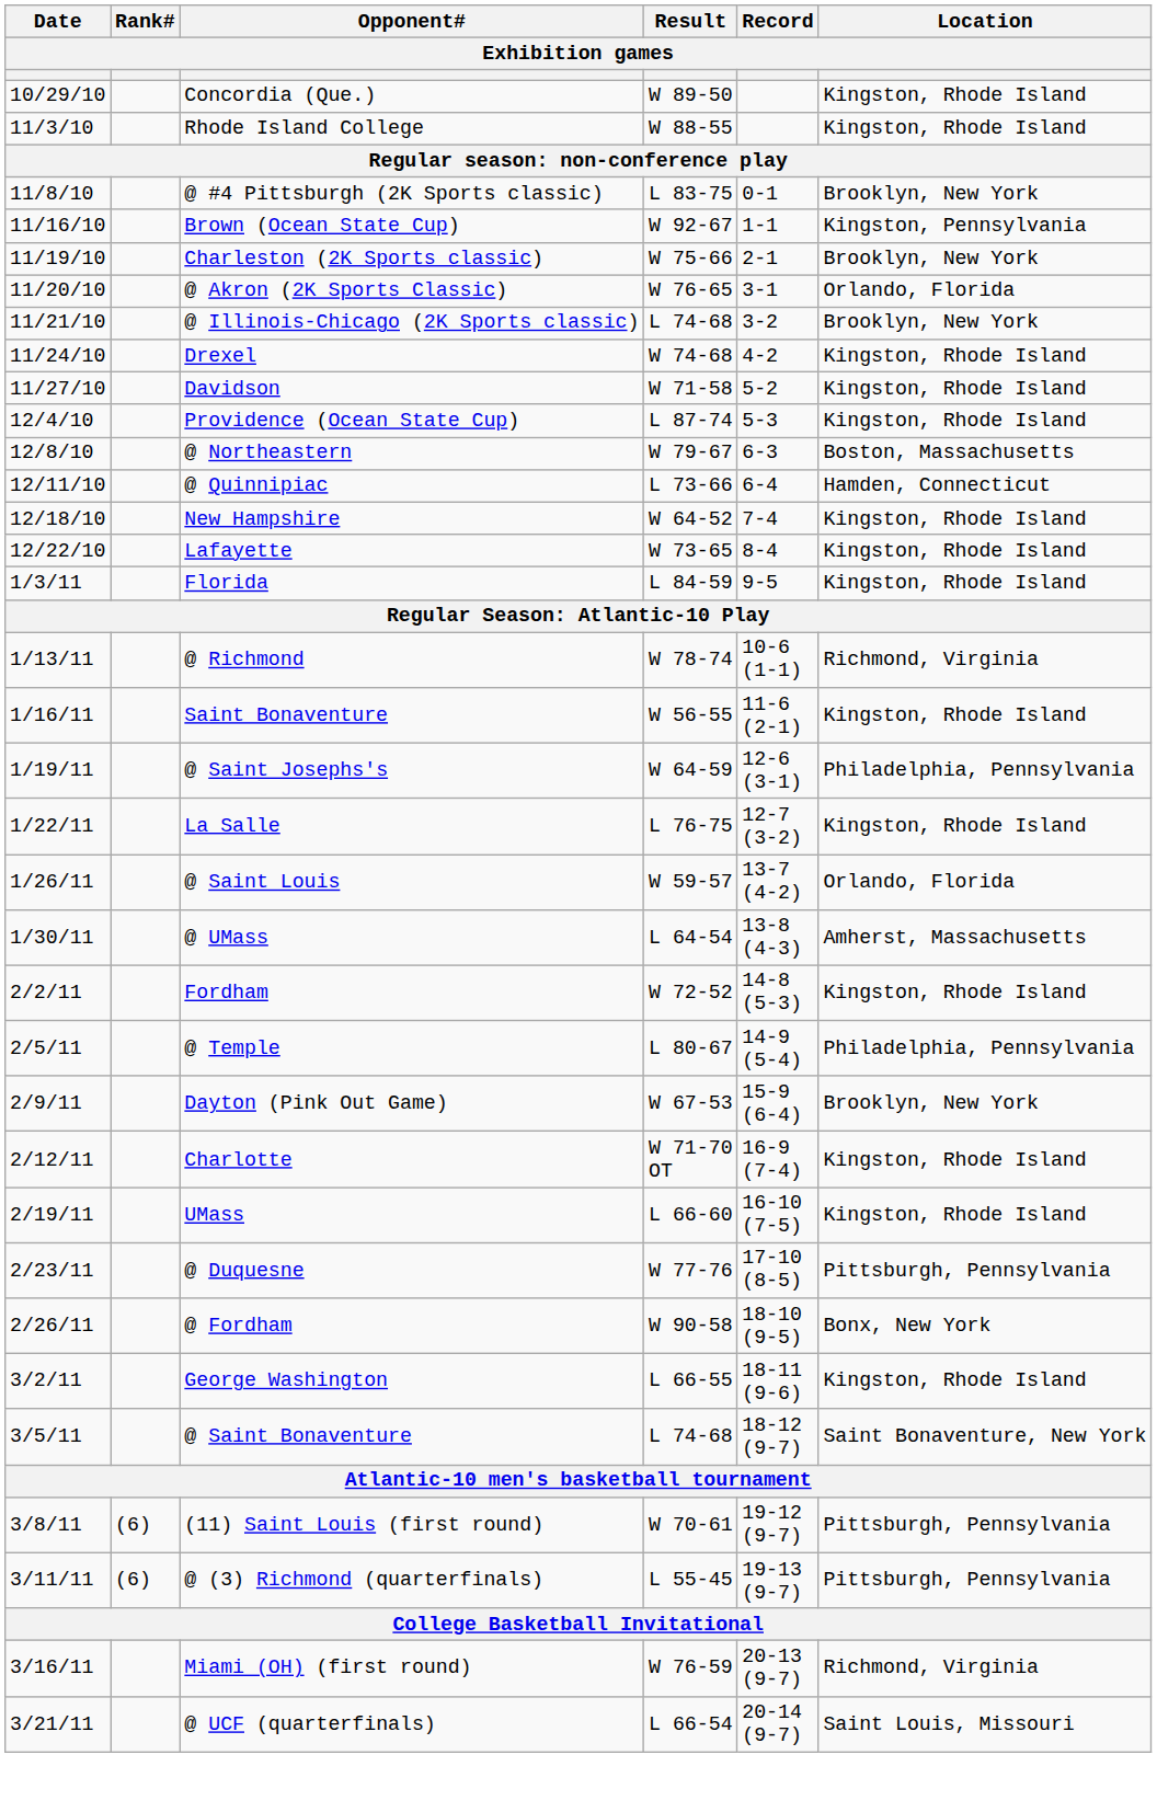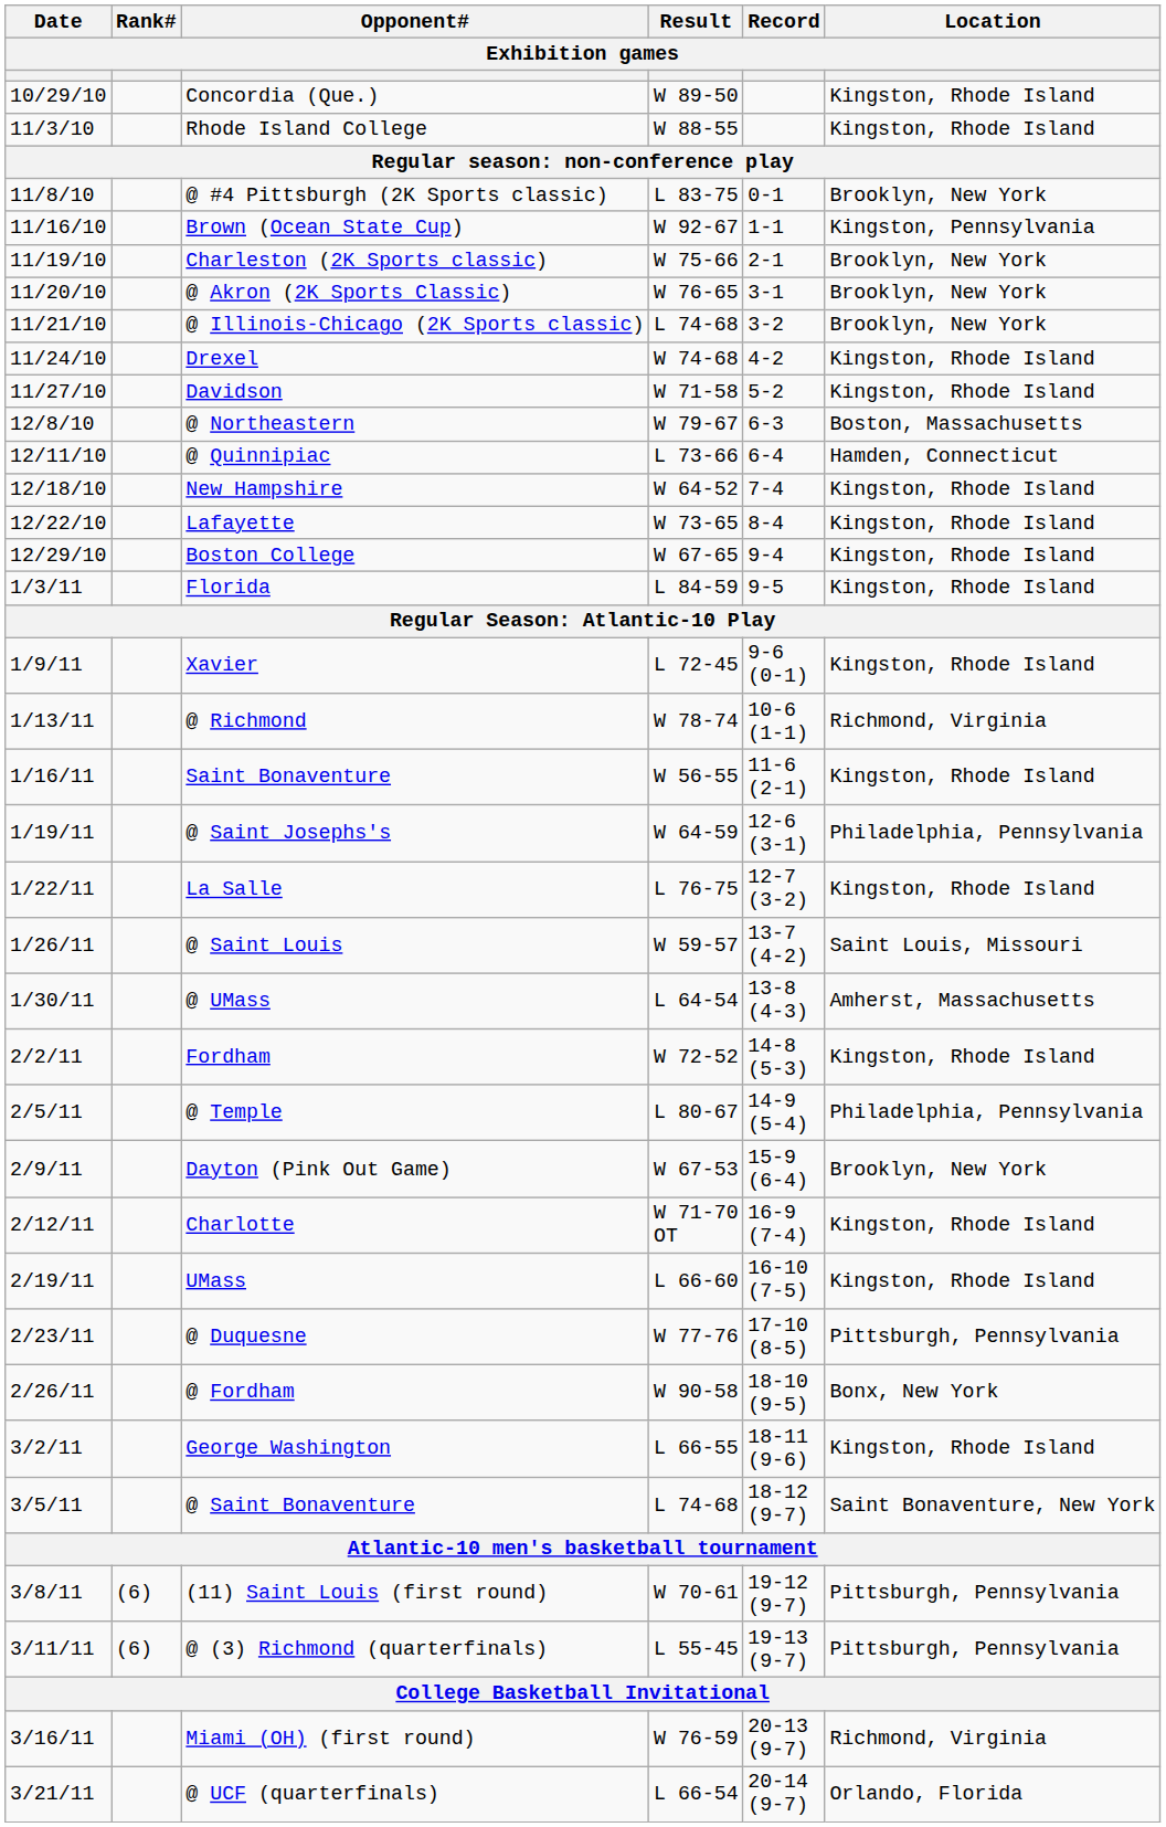 <table class="wikitable sortable">
 <tr>
 <th>Date</th>
 <th>Rank#</th>
 <th>Opponent#</th>
 <th>Result</th>
 <th>Record</th>
 <th>Location</th>
 </tr>
 <tr>
 <th colspan="6">Exhibition games</th>
 </tr>
 <tr>
 <th></th>
 <th></th>
 <th></th>
 <th></th>
 <th></th>
 <th></th>
 </tr>
 <tr>
 <td>10/29/10</td>
 <td></td>
 <td>Concordia (Que.)</td>
 <td>W 89-50</td>
 <td></td>
 <td>Kingston, Rhode Island</td>
 </tr>
 <tr>
 <td>11/3/10</td>
 <td></td>
 <td>Rhode Island College</td>
 <td>W 88-55</td>
 <td></td>
 <td>Kingston, Rhode Island</td>
 </tr>
 <tr>
 <th colspan="6">Regular season: non-conference play</th>
 </tr>
 <tr>
 <td>11/8/10</td>
 <td></td>
 <td>@ #4 Pittsburgh (2K Sports classic)</td>
 <td>L 83-75</td>
 <td>0-1</td>
 <td>Brooklyn, New York</td>
 </tr>
 <tr>
 <td>11/16/10</td>
 <td></td>
 <td><a href='#'>Brown</a> (<a href='#'>Ocean State Cup</a>)</td>
 <td>W 92-67</td>
 <td>1-1</td>
 <td>Kingston, Pennsylvania</td>
 </tr>
 <tr>
 <td>11/19/10</td>
 <td></td>
 <td><a href='#'>Charleston</a> (<a href='#'>2K Sports classic</a>)</td>
 <td>W 75-66</td>
 <td>2-1</td>
 <td>Brooklyn, New York</td>
 </tr>
 <tr>
 <td>11/20/10</td>
 <td></td>
 <td>@ <a href='#'>Akron</a> (<a href='#'>2K Sports Classic</a>)</td>
 <td>W 76-65</td>
 <td>3-1</td>
-<td>Orlando, Florida</td>
+<td>Brooklyn, New York</td>
 </tr>
 <tr>
 <td>11/21/10</td>
 <td></td>
 <td>@ <a href='#'>Illinois-Chicago</a> (<a href='#'>2K Sports classic</a>)</td>
 <td>L 74-68</td>
 <td>3-2</td>
 <td>Brooklyn, New York</td>
 </tr>
 <tr>
 <td>11/24/10</td>
 <td></td>
 <td><a href='#'>Drexel</a></td>
 <td>W 74-68</td>
 <td>4-2</td>
 <td>Kingston, Rhode Island</td>
 </tr>
 <tr>
 <td>11/27/10</td>
 <td></td>
 <td><a href='#'>Davidson</a></td>
 <td>W 71-58</td>
 <td>5-2</td>
-<td>Kingston, Rhode Island</td>
-</tr>
-<tr>
-<td>12/4/10</td>
-<td></td>
-<td><a href='#'>Providence</a> (<a href='#'>Ocean State Cup</a>)</td>
-<td>L 87-74</td>
-<td>5-3</td>
 <td>Kingston, Rhode Island</td>
 </tr>
 <tr>
 <td>12/8/10</td>
 <td></td>
 <td>@ <a href='#'>Northeastern</a></td>
 <td>W 79-67</td>
 <td>6-3</td>
 <td>Boston, Massachusetts</td>
 </tr>
 <tr>
 <td>12/11/10</td>
 <td></td>
 <td>@ <a href='#'>Quinnipiac</a></td>
 <td>L 73-66</td>
 <td>6-4</td>
 <td>Hamden, Connecticut</td>
 </tr>
 <tr>
 <td>12/18/10</td>
 <td></td>
 <td><a href='#'>New Hampshire</a></td>
 <td>W 64-52</td>
 <td>7-4</td>
 <td>Kingston, Rhode Island</td>
 </tr>
 <tr>
 <td>12/22/10</td>
 <td></td>
 <td><a href='#'>Lafayette</a></td>
 <td>W 73-65</td>
 <td>8-4</td>
 <td>Kingston, Rhode Island</td>
 </tr>
 <tr>
+<td>12/29/10</td>
+<td></td>
+<td><a href='#'>Boston College</a></td>
+<td>W 67-65</td>
+<td>9-4</td>
+<td>Kingston, Rhode Island</td>
+</tr>
+<tr>
 <td>1/3/11</td>
 <td></td>
 <td><a href='#'>Florida</a></td>
 <td>L 84-59</td>
 <td>9-5</td>
 <td>Kingston, Rhode Island</td>
 </tr>
 <tr>
 <th colspan="6">Regular Season: Atlantic-10 Play</th>
+</tr>
+<tr>
+<td>1/9/11</td>
+<td></td>
+<td><a href='#'>Xavier</a></td>
+<td>L 72-45</td>
+<td>9-6<br>(0-1)</td>
+<td>Kingston, Rhode Island</td>
 </tr>
 <tr>
 <td>1/13/11</td>
 <td></td>
 <td>@ <a href='#'>Richmond</a></td>
 <td>W 78-74</td>
 <td>10-6<br>(1-1)</td>
 <td>Richmond, Virginia</td>
 </tr>
 <tr>
 <td>1/16/11</td>
 <td></td>
 <td><a href='#'>Saint Bonaventure</a></td>
 <td>W 56-55</td>
 <td>11-6<br>(2-1)</td>
 <td>Kingston, Rhode Island</td>
 </tr>
 <tr>
 <td>1/19/11</td>
 <td></td>
 <td>@ <a href='#'>Saint Josephs's</a></td>
 <td>W 64-59</td>
 <td>12-6<br>(3-1)</td>
 <td>Philadelphia, Pennsylvania</td>
 </tr>
 <tr>
 <td>1/22/11</td>
 <td></td>
 <td><a href='#'>La Salle</a></td>
 <td>L 76-75</td>
 <td>12-7<br>(3-2)</td>
 <td>Kingston, Rhode Island</td>
 </tr>
 <tr>
 <td>1/26/11</td>
 <td></td>
 <td>@ <a href='#'>Saint Louis</a></td>
 <td>W 59-57</td>
 <td>13-7<br>(4-2)</td>
-<td>Orlando, Florida</td>
+<td>Saint Louis, Missouri</td>
 </tr>
 <tr>
 <td>1/30/11</td>
 <td></td>
 <td>@ <a href='#'>UMass</a></td>
 <td>L 64-54</td>
 <td>13-8<br>(4-3)</td>
 <td>Amherst, Massachusetts</td>
 </tr>
 <tr>
 <td>2/2/11</td>
 <td></td>
 <td><a href='#'>Fordham</a></td>
 <td>W 72-52</td>
 <td>14-8<br>(5-3)</td>
 <td>Kingston, Rhode Island</td>
 </tr>
 <tr>
 <td>2/5/11</td>
 <td></td>
 <td>@ <a href='#'>Temple</a></td>
 <td>L 80-67</td>
 <td>14-9<br>(5-4)</td>
 <td>Philadelphia, Pennsylvania</td>
 </tr>
 <tr>
 <td>2/9/11</td>
 <td></td>
 <td><a href='#'>Dayton</a> (Pink Out Game)</td>
 <td>W 67-53</td>
 <td>15-9<br>(6-4)</td>
 <td>Brooklyn, New York</td>
 </tr>
 <tr>
 <td>2/12/11</td>
 <td></td>
 <td><a href='#'>Charlotte</a></td>
 <td>W 71-70<br>OT</td>
 <td>16-9<br>(7-4)</td>
 <td>Kingston, Rhode Island</td>
 </tr>
 <tr>
 <td>2/19/11</td>
 <td></td>
 <td><a href='#'>UMass</a></td>
 <td>L 66-60</td>
 <td>16-10<br>(7-5)</td>
 <td>Kingston, Rhode Island</td>
 </tr>
 <tr>
 <td>2/23/11</td>
 <td></td>
 <td>@ <a href='#'>Duquesne</a></td>
 <td>W 77-76</td>
 <td>17-10<br>(8-5)</td>
 <td>Pittsburgh, Pennsylvania</td>
 </tr>
 <tr>
 <td>2/26/11</td>
 <td></td>
 <td>@ <a href='#'>Fordham</a></td>
 <td>W 90-58</td>
 <td>18-10<br>(9-5)</td>
 <td>Bonx, New York</td>
 </tr>
 <tr>
 <td>3/2/11</td>
 <td></td>
 <td><a href='#'>George Washington</a></td>
 <td>L 66-55</td>
 <td>18-11<br>(9-6)</td>
 <td>Kingston, Rhode Island</td>
 </tr>
 <tr>
 <td>3/5/11</td>
 <td></td>
 <td>@ <a href='#'>Saint Bonaventure</a></td>
 <td>L 74-68</td>
 <td>18-12<br>(9-7)</td>
 <td>Saint Bonaventure, New York</td>
 </tr>
 <tr>
 <th colspan="6"><a href='#'>Atlantic-10 men's basketball tournament</a></th>
 </tr>
 <tr>
 <td>3/8/11</td>
 <td>(6)</td>
 <td>(11) <a href='#'>Saint Louis</a> (first round)</td>
 <td>W 70-61</td>
 <td>19-12<br>(9-7)</td>
 <td>Pittsburgh, Pennsylvania</td>
 </tr>
 <tr>
 <td>3/11/11</td>
 <td>(6)</td>
 <td>@ (3) <a href='#'>Richmond</a> (quarterfinals)</td>
 <td>L 55-45</td>
 <td>19-13<br>(9-7)</td>
 <td>Pittsburgh, Pennsylvania</td>
 </tr>
 <tr>
 <th colspan="6"><a href='#'>College Basketball Invitational</a></th>
 </tr>
 <tr>
 <td>3/16/11</td>
 <td></td>
 <td><a href='#'>Miami (OH)</a> (first round)</td>
 <td>W 76-59</td>
 <td>20-13<br>(9-7)</td>
 <td>Richmond, Virginia</td>
 </tr>
 <tr>
 <td>3/21/11</td>
 <td></td>
 <td>@ <a href='#'>UCF</a> (quarterfinals)</td>
 <td>L 66-54</td>
 <td>20-14<br>(9-7)</td>
-<td>Saint Louis, Missouri</td>
+<td>Orlando, Florida</td>
 </tr>
 </table>
